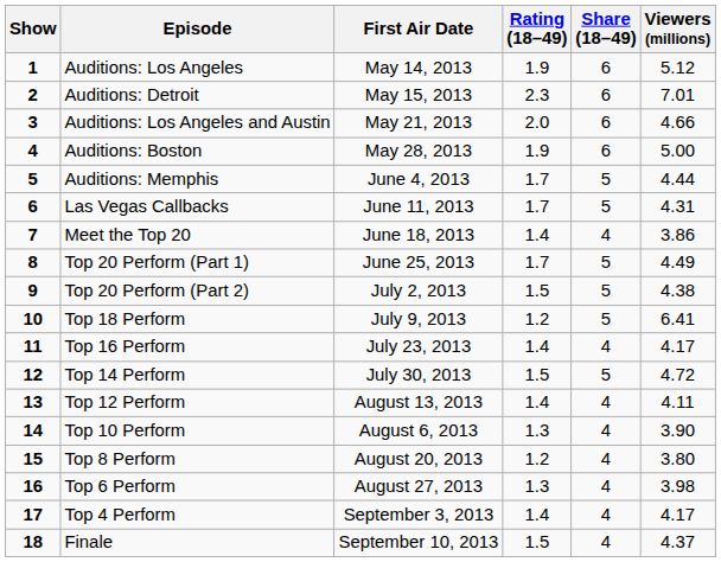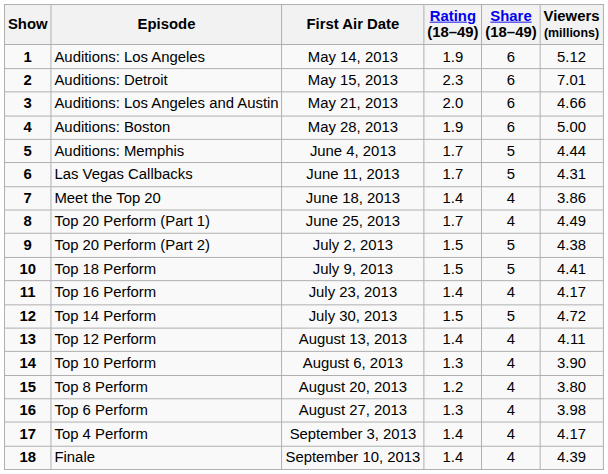 <table class="wikitable" style="text-align:center">
 <tr>
 <th>Show</th>
 <th>Episode</th>
 <th>First Air Date</th>
 <th><a href='#'>Rating</a><br>(18–49)</th>
 <th><a href='#'>Share</a><br>(18–49)</th>
 <th>Viewers<br><small>(millions)</small></th>
 </tr>
 <tr>
 <td><strong>1</strong></td>
 <td style="text-align:left;">Auditions: Los Angeles</td>
 <td>May 14, 2013</td>
 <td>1.9</td>
 <td>6</td>
 <td>5.12</td>
 </tr>
 <tr>
 <td><strong>2</strong></td>
 <td style="text-align:left;">Auditions: Detroit</td>
 <td>May 15, 2013</td>
 <td>2.3</td>
 <td>6</td>
 <td>7.01</td>
 </tr>
 <tr>
 <td><strong>3</strong></td>
 <td style="text-align:left;">Auditions: Los Angeles and Austin</td>
 <td>May 21, 2013</td>
 <td>2.0</td>
 <td>6</td>
 <td>4.66</td>
 </tr>
 <tr>
 <td><strong>4</strong></td>
 <td style="text-align:left;">Auditions: Boston</td>
 <td>May 28, 2013</td>
 <td>1.9</td>
 <td>6</td>
 <td>5.00</td>
 </tr>
 <tr>
 <td><strong>5</strong></td>
 <td style="text-align:left;">Auditions: Memphis</td>
 <td>June 4, 2013</td>
 <td>1.7</td>
 <td>5</td>
 <td>4.44</td>
 </tr>
 <tr>
 <td><strong>6</strong></td>
 <td style="text-align:left;">Las Vegas Callbacks</td>
 <td>June 11, 2013</td>
 <td>1.7</td>
 <td>5</td>
 <td>4.31</td>
 </tr>
 <tr>
 <td><strong>7</strong></td>
 <td style="text-align:left;">Meet the Top 20</td>
 <td>June 18, 2013</td>
 <td>1.4</td>
 <td>4</td>
 <td>3.86</td>
 </tr>
 <tr>
 <td><strong>8</strong></td>
 <td style="text-align:left;">Top 20 Perform (Part 1)</td>
 <td>June 25, 2013</td>
 <td>1.7</td>
-<td>5</td>
+<td>4</td>
 <td>4.49</td>
 </tr>
 <tr>
 <td><strong>9</strong></td>
 <td style="text-align:left;">Top 20 Perform (Part 2)</td>
 <td>July 2, 2013</td>
 <td>1.5</td>
 <td>5</td>
 <td>4.38</td>
 </tr>
 <tr>
 <td><strong>10</strong></td>
 <td style="text-align:left;">Top 18 Perform</td>
 <td>July 9, 2013</td>
-<td>1.2</td>
+<td>1.5</td>
 <td>5</td>
-<td>6.41</td>
+<td>4.41</td>
 </tr>
 <tr>
 <td><strong>11</strong></td>
 <td style="text-align:left;">Top 16 Perform</td>
 <td>July 23, 2013</td>
 <td>1.4</td>
 <td>4</td>
 <td>4.17</td>
 </tr>
 <tr>
 <td><strong>12</strong></td>
 <td style="text-align:left;">Top 14 Perform</td>
 <td>July 30, 2013</td>
 <td>1.5</td>
 <td>5</td>
 <td>4.72</td>
 </tr>
 <tr>
 <td><strong>13</strong></td>
 <td style="text-align:left;">Top 12 Perform</td>
 <td>August 13, 2013</td>
 <td>1.4</td>
 <td>4</td>
 <td>4.11</td>
 </tr>
 <tr>
 <td><strong>14</strong></td>
 <td style="text-align:left;">Top 10 Perform</td>
 <td>August 6, 2013</td>
 <td>1.3</td>
 <td>4</td>
 <td>3.90</td>
 </tr>
 <tr>
 <td><strong>15</strong></td>
 <td style="text-align:left;">Top 8 Perform</td>
 <td>August 20, 2013</td>
 <td>1.2</td>
 <td>4</td>
 <td>3.80</td>
 </tr>
 <tr>
 <td><strong>16</strong></td>
 <td style="text-align:left;">Top 6 Perform</td>
 <td>August 27, 2013</td>
 <td>1.3</td>
 <td>4</td>
 <td>3.98</td>
 </tr>
 <tr>
 <td><strong>17</strong></td>
 <td style="text-align:left;">Top 4 Perform</td>
 <td>September 3, 2013</td>
 <td>1.4</td>
 <td>4</td>
 <td>4.17</td>
 </tr>
 <tr>
 <td><strong>18</strong></td>
 <td style="text-align:left;">Finale</td>
 <td>September 10, 2013</td>
-<td>1.5</td>
+<td>1.4</td>
 <td>4</td>
-<td>4.37</td>
+<td>4.39</td>
 </tr>
 </table>
